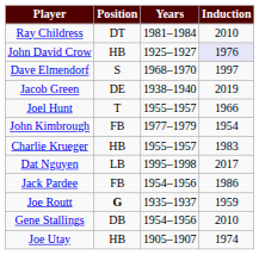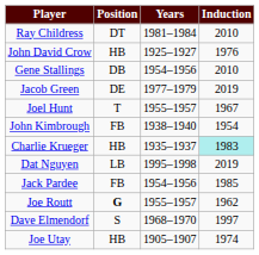 <table class="wikitable" style="text-align:center">
 <tr>
 <th style="background: #500000; color:white;">Player</th>
 <th style="background: #500000; color:white;">Position</th>
 <th style="background: #500000; color:white;">Years</th>
 <th style="background: #500000; color:white;">Induction</th>
 </tr>
 <tr>
 <td><a href='#'>Ray Childress</a></td>
 <td>DT</td>
 <td>1981–1984</td>
 <td>2010</td>
 </tr>
 <tr>
 <td><a href='#'>John David Crow</a></td>
 <td>HB</td>
 <td>1925–1927</td>
-<td style="background: lavender;">1976</td>
+<td>1976</td>
+</tr>
+<tr>
+<td><a href='#'>Gene Stallings</a></td>
+<td>DB</td>
+<td>1954–1956</td>
+<td>2010</td>
+</tr>
+<tr>
+<td><a href='#'>Jacob Green</a></td>
+<td>DE</td>
+<td>1977–1979</td>
+<td>2019</td>
+</tr>
+<tr>
+<td><a href='#'>Joel Hunt</a></td>
+<td>T</td>
+<td>1955–1957</td>
+<td>1967</td>
+</tr>
+<tr>
+<td><a href='#'>John Kimbrough</a></td>
+<td>FB</td>
+<td>1938–1940</td>
+<td>1954</td>
+</tr>
+<tr>
+<td><a href='#'>Charlie Krueger</a></td>
+<td>HB</td>
+<td>1935–1937</td>
+<td style="background: paleturquoise;">1983</td>
+</tr>
+<tr>
+<td><a href='#'>Dat Nguyen</a></td>
+<td>LB</td>
+<td>1995–1998</td>
+<td>2019</td>
+</tr>
+<tr>
+<td><a href='#'>Jack Pardee</a></td>
+<td>FB</td>
+<td>1954–1956</td>
+<td>1985</td>
+</tr>
+<tr>
+<td><a href='#'>Joe Routt</a></td>
+<td><strong>G</strong></td>
+<td>1955–1957</td>
+<td>1962</td>
 </tr>
 <tr>
 <td><a href='#'>Dave Elmendorf</a></td>
 <td>S</td>
 <td>1968–1970</td>
 <td>1997</td>
 </tr>
 <tr>
-<td><a href='#'>Jacob Green</a></td>
-<td>DE</td>
-<td>1938–1940</td>
-<td>2019</td>
-</tr>
-<tr>
-<td><a href='#'>Joel Hunt</a></td>
-<td>T</td>
-<td>1955–1957</td>
-<td>1966</td>
-</tr>
-<tr>
-<td><a href='#'>John Kimbrough</a></td>
-<td>FB</td>
-<td>1977–1979</td>
-<td>1954</td>
-</tr>
-<tr>
-<td><a href='#'>Charlie Krueger</a></td>
-<td>HB</td>
-<td>1955–1957</td>
-<td>1983</td>
-</tr>
-<tr>
-<td><a href='#'>Dat Nguyen</a></td>
-<td>LB</td>
-<td>1995–1998</td>
-<td>2017</td>
-</tr>
-<tr>
-<td><a href='#'>Jack Pardee</a></td>
-<td>FB</td>
-<td>1954–1956</td>
-<td>1986</td>
-</tr>
-<tr>
-<td><a href='#'>Joe Routt</a></td>
-<td><strong>G</strong></td>
-<td>1935–1937</td>
-<td>1959</td>
-</tr>
-<tr>
-<td><a href='#'>Gene Stallings</a></td>
-<td>DB</td>
-<td>1954–1956</td>
-<td>2010</td>
-</tr>
-<tr>
 <td><a href='#'>Joe Utay</a></td>
 <td>HB</td>
 <td>1905–1907</td>
 <td>1974</td>
 </tr>
 </table>
